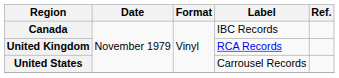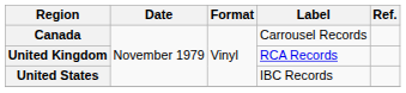 <table class="wikitable plainrowheaders">
 <tr>
 <th scope="col">Region</th>
 <th scope="col">Date</th>
 <th scope="col">Format</th>
 <th scope="col">Label</th>
 <th scope="col">Ref.</th>
 </tr>
 <tr>
 <th scope="row">Canada</th>
 <td rowspan="3">November 1979</td>
 <td rowspan="3">Vinyl</td>
-<td>IBC Records</td>
+<td>Carrousel Records</td>
 <td></td>
 </tr>
 <tr>
 <th scope="row">United Kingdom</th>
 <td><a href='#'>RCA Records</a></td>
 <td></td>
 </tr>
 <tr>
 <th scope="row">United States</th>
-<td>Carrousel Records</td>
+<td>IBC Records</td>
 <td></td>
 </tr>
 <tr>
 </tr>
 </table>
